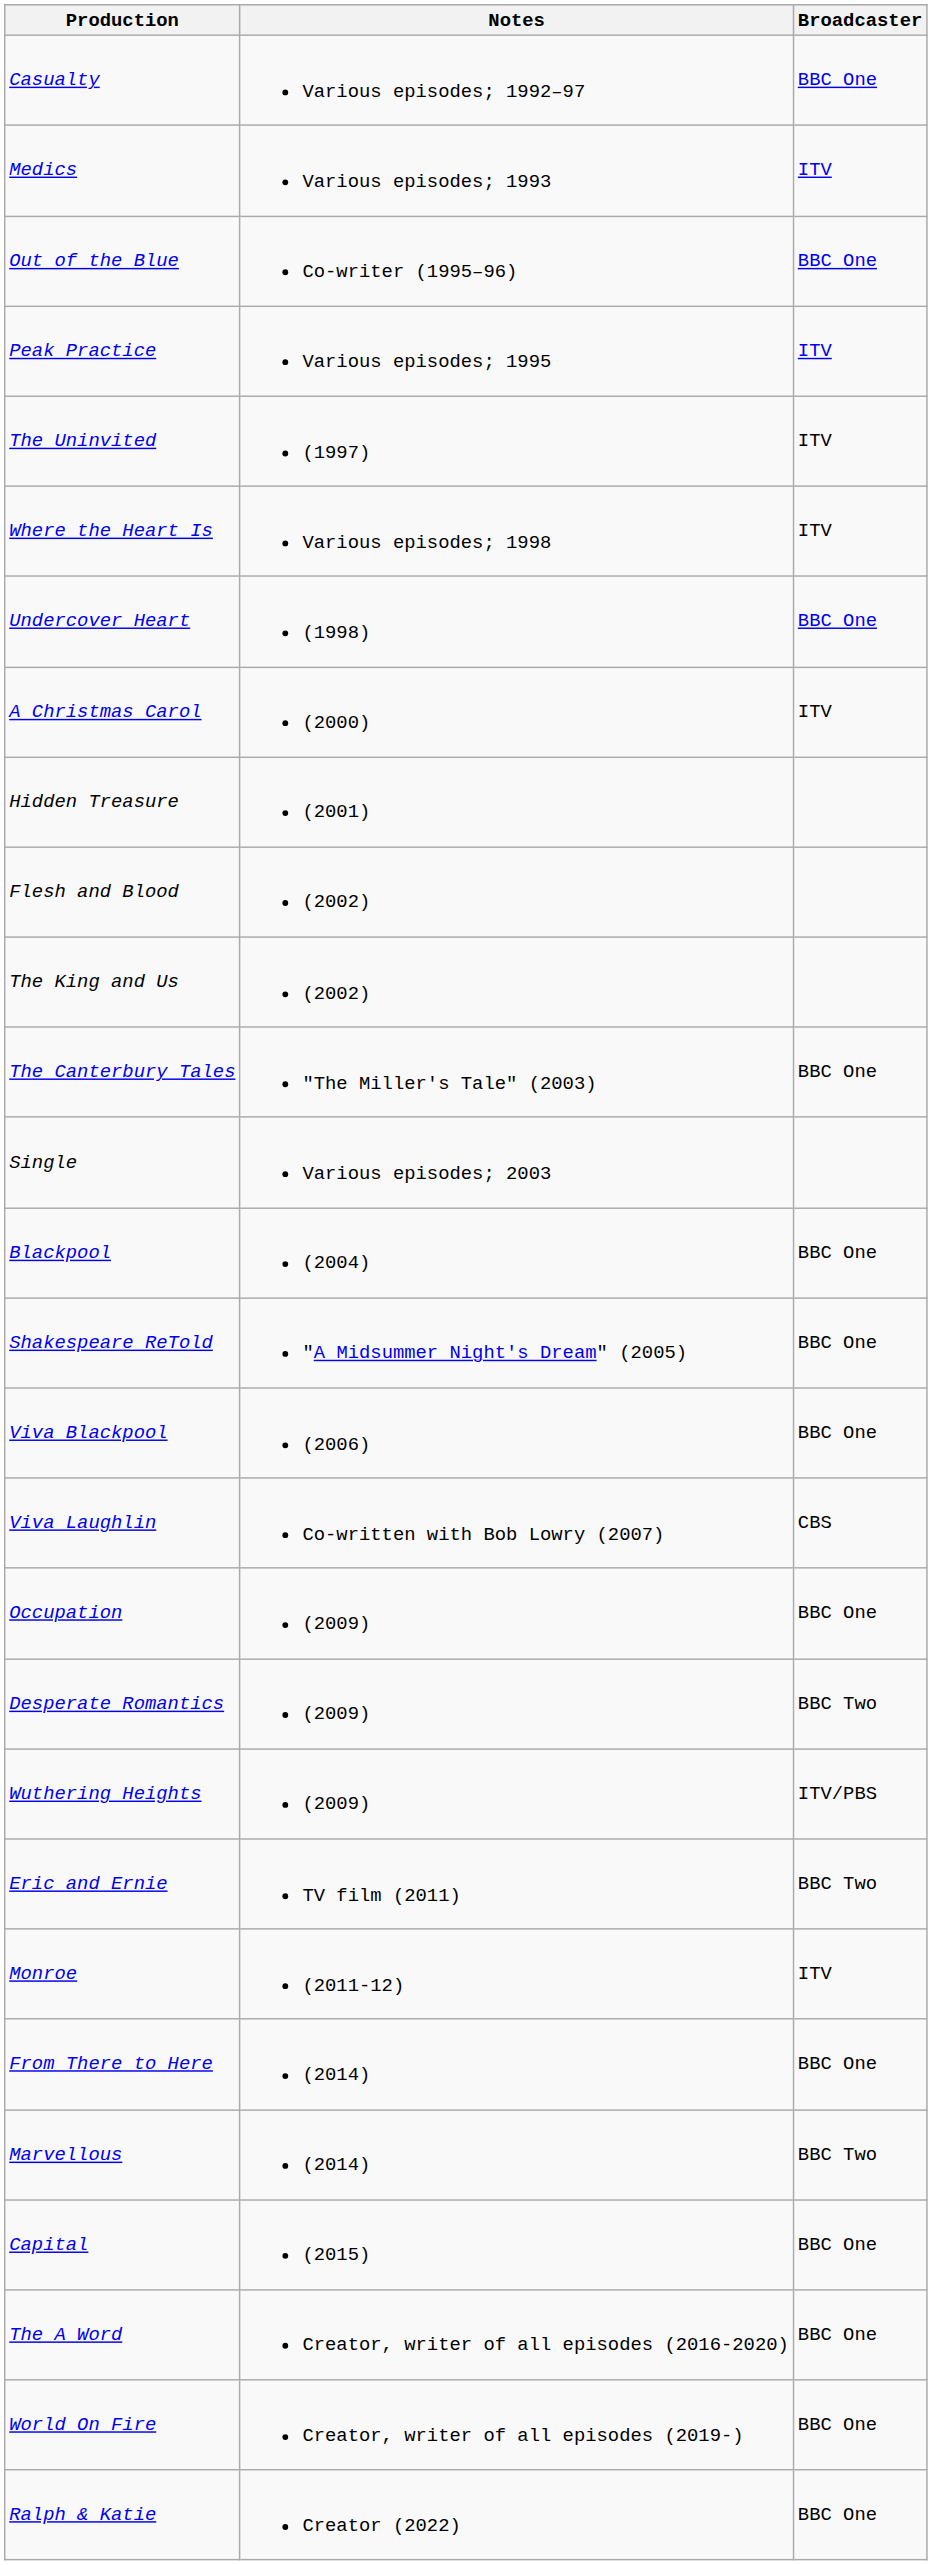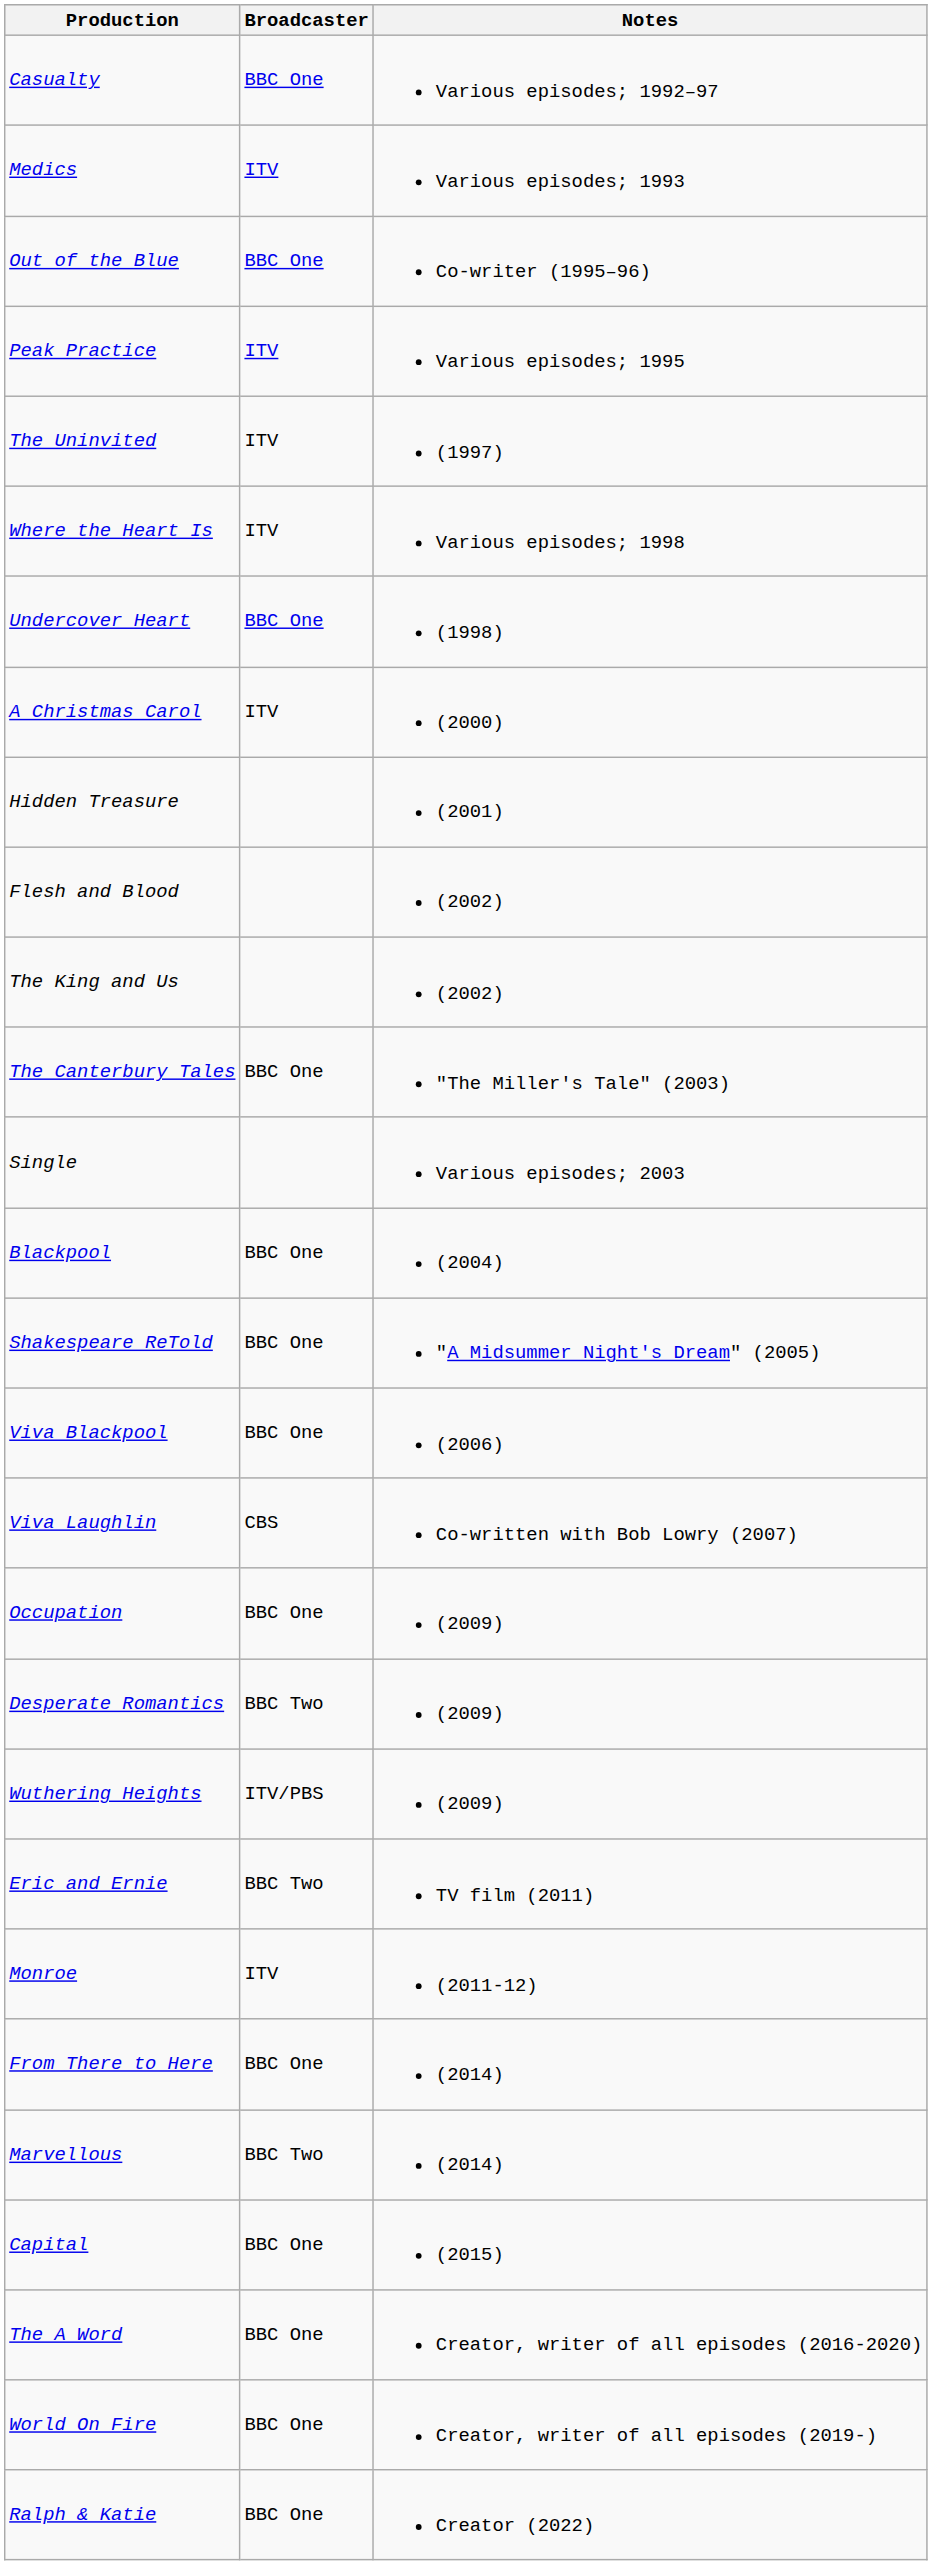 <table class="wikitable">
 <tr style="background:#ccc; text-align:center;">
 <th>Production</th>
+<th>Broadcaster</th>
 <th>Notes</th>
-<th>Broadcaster</th>
 </tr>
 <tr>
 <td><em><a href='#'>Casualty</a></em></td>
+<td><a href='#'>BBC One</a></td>
 <td><br><ul><li>Various episodes; 1992–97</li></ul></td>
-<td><a href='#'>BBC One</a></td>
 </tr>
 <tr>
 <td><em><a href='#'>Medics</a></em></td>
+<td><a href='#'>ITV</a></td>
 <td><br><ul><li>Various episodes; 1993</li></ul></td>
-<td><a href='#'>ITV</a></td>
 </tr>
 <tr>
 <td><em><a href='#'>Out of the Blue</a></em></td>
+<td><a href='#'>BBC One</a></td>
 <td><br><ul><li>Co-writer (1995–96)</li></ul></td>
-<td><a href='#'>BBC One</a></td>
 </tr>
 <tr>
 <td><em><a href='#'>Peak Practice</a></em></td>
+<td><a href='#'>ITV</a></td>
 <td><br><ul><li>Various episodes; 1995</li></ul></td>
-<td><a href='#'>ITV</a></td>
 </tr>
 <tr>
 <td><em><a href='#'>The Uninvited</a></em></td>
+<td>ITV</td>
 <td><br><ul><li>(1997)</li></ul></td>
-<td>ITV</td>
 </tr>
 <tr>
 <td><em><a href='#'>Where the Heart Is</a></em></td>
+<td>ITV</td>
 <td><br><ul><li>Various episodes; 1998</li></ul></td>
-<td>ITV</td>
 </tr>
 <tr>
 <td><em><a href='#'>Undercover Heart</a></em></td>
+<td><a href='#'>BBC One</a></td>
 <td><br><ul><li>(1998)</li></ul></td>
-<td><a href='#'>BBC One</a></td>
 </tr>
 <tr>
 <td><em><a href='#'>A Christmas Carol</a></em></td>
+<td>ITV</td>
 <td><br><ul><li>(2000)</li></ul></td>
-<td>ITV</td>
 </tr>
 <tr>
 <td><em>Hidden Treasure</em></td>
+<td></td>
 <td><br><ul><li>(2001)</li></ul></td>
-<td></td>
 </tr>
 <tr>
 <td><em>Flesh and Blood</em></td>
+<td></td>
 <td><br><ul><li>(2002)</li></ul></td>
-<td></td>
 </tr>
 <tr>
 <td><em>The King and Us</em></td>
+<td></td>
 <td><br><ul><li>(2002)</li></ul></td>
-<td></td>
 </tr>
 <tr>
 <td><em><a href='#'>The Canterbury Tales</a></em></td>
+<td>BBC One</td>
 <td><br><ul><li>"The Miller's Tale" (2003)</li></ul></td>
-<td>BBC One</td>
 </tr>
 <tr>
 <td><em>Single</em></td>
+<td></td>
 <td><br><ul><li>Various episodes; 2003</li></ul></td>
-<td></td>
 </tr>
 <tr>
 <td><em><a href='#'>Blackpool</a></em></td>
+<td>BBC One</td>
 <td><br><ul><li>(2004)</li></ul></td>
-<td>BBC One</td>
 </tr>
 <tr>
 <td><em><a href='#'>Shakespeare ReTold</a></em></td>
+<td>BBC One</td>
 <td><br><ul><li>"<a href='#'>A Midsummer Night's Dream</a>" (2005)</li></ul></td>
-<td>BBC One</td>
 </tr>
 <tr>
 <td><em><a href='#'>Viva Blackpool</a></em></td>
+<td>BBC One</td>
 <td><br><ul><li>(2006)</li></ul></td>
-<td>BBC One</td>
 </tr>
 <tr>
 <td><em><a href='#'>Viva Laughlin</a></em></td>
+<td>CBS</td>
 <td><br><ul><li>Co-written with Bob Lowry (2007)</li></ul></td>
-<td>CBS</td>
 </tr>
 <tr>
 <td><em><a href='#'>Occupation</a></em></td>
+<td>BBC One</td>
 <td><br><ul><li>(2009)</li></ul></td>
-<td>BBC One</td>
 </tr>
 <tr>
 <td><em><a href='#'>Desperate Romantics</a></em></td>
+<td>BBC Two</td>
 <td><br><ul><li>(2009)</li></ul></td>
-<td>BBC Two</td>
 </tr>
 <tr>
 <td><em><a href='#'>Wuthering Heights</a></em></td>
+<td>ITV/PBS</td>
 <td><br><ul><li>(2009)</li></ul></td>
-<td>ITV/PBS</td>
 </tr>
 <tr>
 <td><em><a href='#'>Eric and Ernie</a></em></td>
+<td>BBC Two</td>
 <td><br><ul><li>TV film (2011)</li></ul></td>
-<td>BBC Two</td>
 </tr>
 <tr>
 <td><em><a href='#'>Monroe</a></em></td>
+<td>ITV</td>
 <td><br><ul><li>(2011-12)</li></ul></td>
-<td>ITV</td>
 </tr>
 <tr>
 <td><em><a href='#'>From There to Here</a></em></td>
+<td>BBC One</td>
 <td><br><ul><li>(2014)</li></ul></td>
-<td>BBC One</td>
 </tr>
 <tr>
 <td><em><a href='#'>Marvellous</a></em></td>
+<td>BBC Two</td>
 <td><br><ul><li>(2014)</li></ul></td>
-<td>BBC Two</td>
 </tr>
 <tr>
 <td><em><a href='#'>Capital</a></em></td>
+<td>BBC One</td>
 <td><br><ul><li>(2015)</li></ul></td>
-<td>BBC One</td>
 </tr>
 <tr>
 <td><em><a href='#'>The A Word</a></em></td>
+<td>BBC One</td>
 <td><br><ul><li>Creator, writer of all episodes (2016-2020)</li></ul></td>
-<td>BBC One</td>
 </tr>
 <tr>
 <td><em><a href='#'>World On Fire</a></em></td>
+<td>BBC One</td>
 <td><br><ul><li>Creator, writer of all episodes (2019-)</li></ul></td>
-<td>BBC One</td>
 </tr>
 <tr>
 <td><em><a href='#'>Ralph & Katie</a></em></td>
+<td>BBC One</td>
 <td><br><ul><li>Creator (2022)</li></ul></td>
-<td>BBC One</td>
 </tr>
 </table>
